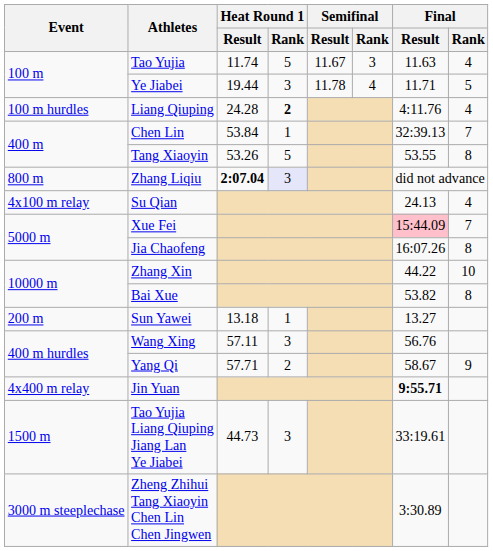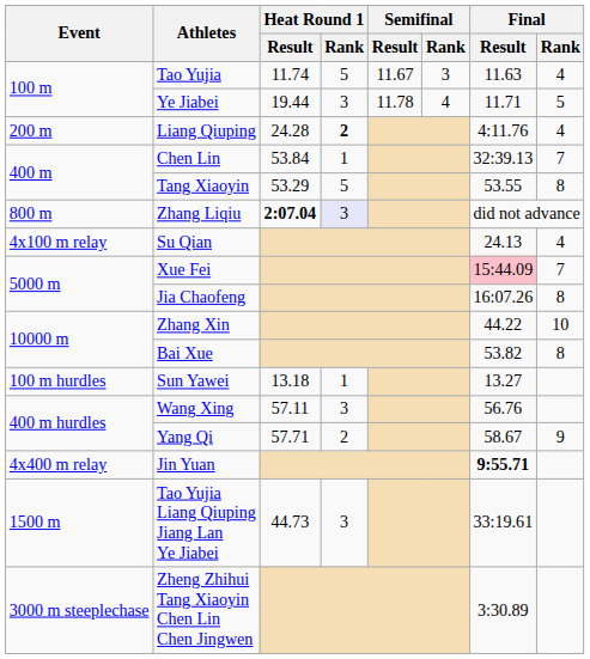 <table class=wikitable style="font-size:90%">
 <tr>
 <th rowspan=2>Event</th>
 <th rowspan=2>Athletes</th>
 <th colspan=2>Heat Round 1</th>
 <th colspan=2>Semifinal</th>
 <th colspan=2>Final</th>
 </tr>
 <tr>
 <th>Result</th>
 <th>Rank</th>
 <th>Result</th>
 <th>Rank</th>
 <th>Result</th>
 <th>Rank</th>
 </tr>
 <tr>
 <td rowspan=2><a href='#'>100 m</a></td>
 <td><a href='#'>Tao Yujia</a></td>
 <td align=center>11.74</td>
 <td align=center>5</td>
 <td align=center>11.67</td>
 <td align=center>3</td>
 <td align=center>11.63</td>
 <td align=center>4</td>
 </tr>
 <tr>
 <td><a href='#'>Ye Jiabei</a></td>
 <td align=center>19.44</td>
 <td align=center>3</td>
 <td align=center>11.78</td>
 <td align=center>4</td>
 <td align=center>11.71</td>
 <td align=center>5</td>
 </tr>
 <tr>
-<td><a href='#'>100 m hurdles</a></td>
+<td><a href='#'>200 m</a></td>
 <td><a href='#'>Liang Qiuping</a></td>
 <td align=center>24.28</td>
 <td align=center><strong>2</strong></td>
 <td colspan="2" style="text-align:center; background:wheat;"></td>
 <td align=center>4:11.76</td>
 <td align=center>4</td>
 </tr>
 <tr>
 <td rowspan=2><a href='#'>400 m</a></td>
 <td><a href='#'>Chen Lin</a></td>
 <td align=center>53.84</td>
 <td align=center>1</td>
 <td colspan="2" style="text-align:center; background:wheat;"></td>
 <td align=center>32:39.13</td>
 <td align=center>7</td>
 </tr>
 <tr>
 <td><a href='#'>Tang Xiaoyin</a></td>
-<td align=center>53.26</td>
+<td align=center>53.29</td>
 <td align=center>5</td>
 <td colspan="2" style="text-align:center; background:wheat;"></td>
 <td align=center>53.55</td>
 <td align=center>8</td>
 </tr>
 <tr>
 <td><a href='#'>800 m</a></td>
 <td><a href='#'>Zhang Liqiu</a></td>
 <td align=center><strong>2:07.04</strong></td>
 <td align=center style="background: lavender;">3</td>
 <td colspan="2" style="text-align:center; background:wheat;"></td>
 <td style="text-align:center;" colspan="2">did not advance</td>
 </tr>
 <tr>
 <td><a href='#'>4x100 m relay</a></td>
 <td><a href='#'>Su Qian</a></td>
 <td colspan="4" style="text-align:center; background:wheat;"></td>
 <td align=center>24.13</td>
 <td align=center>4</td>
 </tr>
 <tr>
 <td rowspan="2"><a href='#'>5000 m</a></td>
 <td><a href='#'>Xue Fei</a></td>
 <td colspan="4" style="text-align:center; background:wheat;"></td>
 <td align=center style="background: pink;">15:44.09</td>
 <td align=center>7</td>
 </tr>
 <tr>
 <td><a href='#'>Jia Chaofeng</a></td>
 <td colspan="4" style="text-align:center; background:wheat;"></td>
 <td align=center>16:07.26</td>
 <td align=center>8</td>
 </tr>
 <tr>
 <td rowspan="2"><a href='#'>10000 m</a></td>
 <td><a href='#'>Zhang Xin</a></td>
 <td colspan="4" style="text-align:center; background:wheat;"></td>
 <td align=center>44.22</td>
 <td align=center>10</td>
 </tr>
 <tr>
 <td><a href='#'>Bai Xue</a></td>
 <td colspan="4" style="text-align:center; background:wheat;"></td>
 <td align=center>53.82</td>
 <td align=center>8</td>
 </tr>
 <tr>
-<td><a href='#'>200 m</a></td>
+<td><a href='#'>100 m hurdles</a></td>
 <td><a href='#'>Sun Yawei</a></td>
 <td align=center>13.18</td>
 <td align=center>1</td>
 <td colspan="2" style="text-align:center; background:wheat;"></td>
 <td align=center>13.27</td>
 <td align=center></td>
 </tr>
 <tr>
 <td rowspan=2><a href='#'>400 m hurdles</a></td>
 <td><a href='#'>Wang Xing</a></td>
 <td align=center>57.11</td>
 <td align=center>3</td>
 <td colspan="2" style="text-align:center; background:wheat;"></td>
 <td align=center>56.76</td>
 <td align=center></td>
 </tr>
 <tr>
 <td><a href='#'>Yang Qi</a></td>
 <td align=center>57.71</td>
 <td align=center>2</td>
 <td colspan="2" style="text-align:center; background:wheat;"></td>
 <td align=center>58.67</td>
 <td align=center>9</td>
 </tr>
 <tr>
 <td><a href='#'>4x400 m relay</a></td>
 <td><a href='#'>Jin Yuan</a></td>
 <td colspan="4" style="text-align:center; background:wheat;"></td>
 <td align=center><strong>9:55.71</strong></td>
 <td align=center></td>
 </tr>
 <tr>
 <td><a href='#'>1500 m</a></td>
 <td><a href='#'>Tao Yujia</a><br><a href='#'>Liang Qiuping</a><br><a href='#'>Jiang Lan</a><br><a href='#'>Ye Jiabei</a></td>
 <td align=center>44.73</td>
 <td align=center>3</td>
 <td colspan="2" style="text-align:center; background:wheat;"></td>
 <td align=center>33:19.61</td>
 <td align=center></td>
 </tr>
 <tr>
 <td><a href='#'>3000 m steeplechase</a></td>
 <td><a href='#'>Zheng Zhihui</a><br><a href='#'>Tang Xiaoyin</a><br><a href='#'>Chen Lin</a><br><a href='#'>Chen Jingwen</a></td>
 <td colspan="4" style="text-align:center; background:wheat;"></td>
 <td align=center>3:30.89</td>
 <td align=center></td>
 </tr>
 </table>
